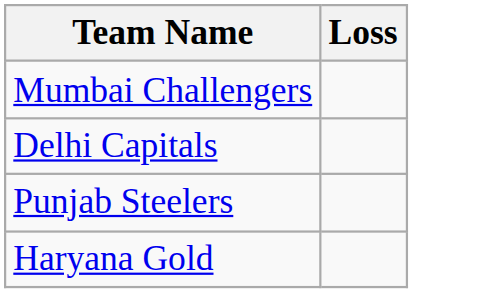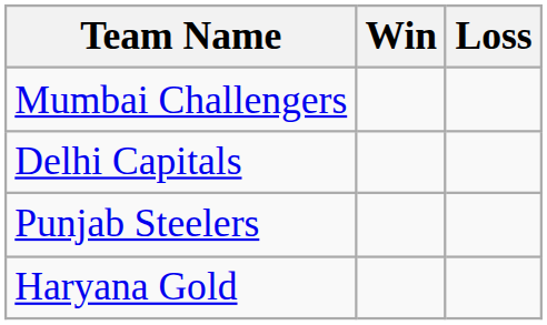 <table class="wikitable">
 <tr>
 <th>Team Name</th>
+<th>Win</th>
 <th>Loss</th>
 </tr>
 <tr>
 <td><a href='#'>Mumbai Challengers</a></td>
 <td></td>
+<td></td>
 </tr>
 <tr>
 <td><a href='#'>Delhi Capitals</a></td>
+<td></td>
 <td></td>
 </tr>
 <tr>
 <td><a href='#'>Punjab Steelers</a></td>
 <td></td>
+<td></td>
 </tr>
 <tr>
 <td><a href='#'>Haryana Gold</a></td>
 <td></td>
+<td></td>
 </tr>
 </table>
